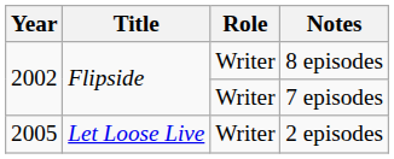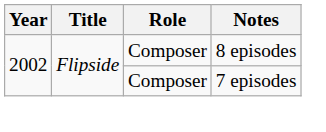 <table class=wikitable>
 <tr>
 <th>Year</th>
 <th>Title</th>
 <th>Role</th>
 <th>Notes</th>
 </tr>
 <tr>
 <td rowspan=2>2002</td>
 <td rowspan=2><em>Flipside</em></td>
-<td>Writer</td>
+<td>Composer</td>
 <td>8 episodes</td>
 </tr>
 <tr>
-<td>Writer</td>
+<td>Composer</td>
 <td>7 episodes</td>
 </tr>
-<tr>
-<td>2005</td>
-<td><em><a href='#'>Let Loose Live</a></em></td>
-<td>Writer</td>
-<td>2 episodes</td>
-</tr>
 </table>
